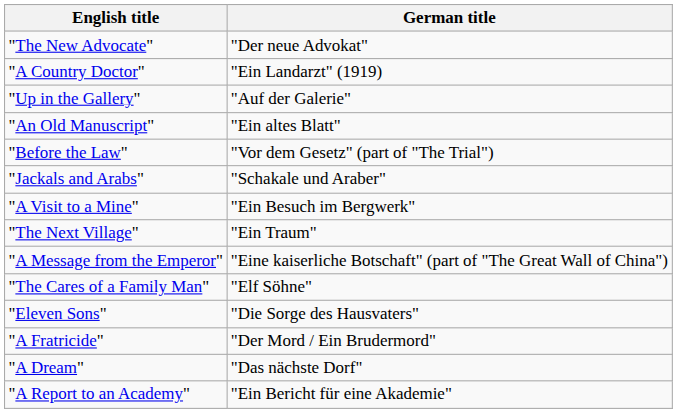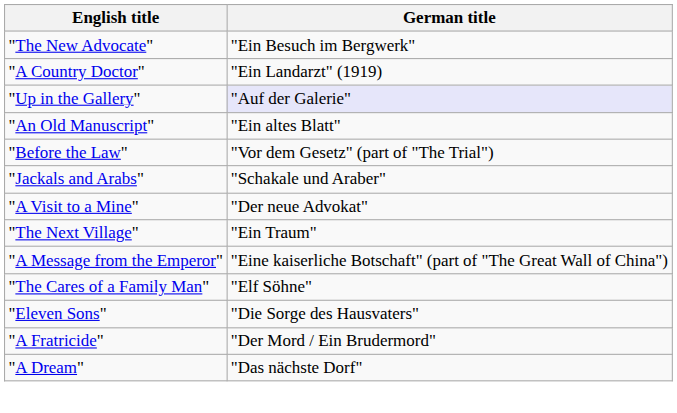 <table class="wikitable">
 <tr>
 <th>English title</th>
 <th>German title</th>
 </tr>
 <tr>
 <td>"<a href='#'>The New Advocate</a>"</td>
-<td>"Der neue Advokat"</td>
+<td>"Ein Besuch im Bergwerk"</td>
 </tr>
 <tr>
 <td>"<a href='#'>A Country Doctor</a>"</td>
 <td>"Ein Landarzt" (1919)</td>
 </tr>
 <tr>
 <td>"<a href='#'>Up in the Gallery</a>"</td>
-<td>"Auf der Galerie"</td>
+<td style="background: lavender;">"Auf der Galerie"</td>
 </tr>
 <tr>
 <td>"<a href='#'>An Old Manuscript</a>"</td>
 <td>"Ein altes Blatt"</td>
 </tr>
 <tr>
 <td>"<a href='#'>Before the Law</a>"</td>
 <td>"Vor dem Gesetz" (part of "The Trial")</td>
 </tr>
 <tr>
 <td>"<a href='#'>Jackals and Arabs</a>"</td>
 <td>"Schakale und Araber"</td>
 </tr>
 <tr>
 <td>"<a href='#'>A Visit to a Mine</a>"</td>
-<td>"Ein Besuch im Bergwerk"</td>
+<td>"Der neue Advokat"</td>
 </tr>
 <tr>
 <td>"<a href='#'>The Next Village</a>"</td>
 <td>"Ein Traum"</td>
 </tr>
 <tr>
 <td>"<a href='#'>A Message from the Emperor</a>"</td>
 <td>"Eine kaiserliche Botschaft" (part of "The Great Wall of China")</td>
 </tr>
 <tr>
 <td>"<a href='#'>The Cares of a Family Man</a>"</td>
 <td>"Elf Söhne"</td>
 </tr>
 <tr>
 <td>"<a href='#'>Eleven Sons</a>"</td>
 <td>"Die Sorge des Hausvaters"</td>
 </tr>
 <tr>
 <td>"<a href='#'>A Fratricide</a>"</td>
 <td>"Der Mord / Ein Brudermord"</td>
 </tr>
 <tr>
 <td>"<a href='#'>A Dream</a>"</td>
 <td>"Das nächste Dorf"</td>
 </tr>
-<tr>
-<td>"<a href='#'>A Report to an Academy</a>"</td>
-<td>"Ein Bericht für eine Akademie"</td>
-</tr>
 </table>
